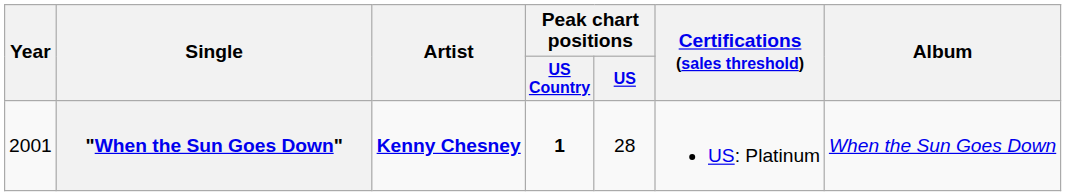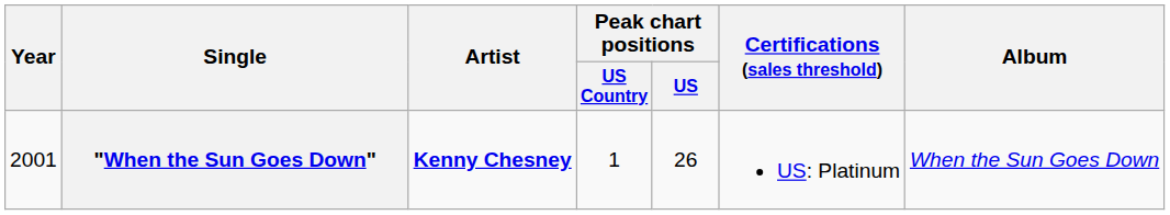 <table class="wikitable plainrowheaders" style="text-align:center;">
 <tr>
 <th rowspan="2">Year</th>
 <th rowspan="2" style="width:16em;">Single</th>
 <th rowspan="2">Artist</th>
 <th colspan="2">Peak chart<br>positions</th>
 <th rowspan="2"><a href='#'>Certifications</a><br><small>(<a href='#'>sales threshold</a>)</small></th>
 <th rowspan="2">Album</th>
 </tr>
 <tr style="font-size:smaller;">
 <th style="width:45px;"><a href='#'>US Country</a><br></th>
 <th style="width:45px;"><a href='#'>US</a><br></th>
 </tr>
 <tr>
 <td>2001</td>
 <th scope="row">"<a href='#'>When the Sun Goes Down</a>"</th>
 <td><strong><a href='#'>Kenny Chesney</a></strong></td>
-<td><strong>1</strong></td>
-<td>28</td>
+<td>1</td>
+<td>26</td>
 <td style="text-align:left;"><br><ul><li><a href='#'>US</a>: Platinum</li></ul></td>
 <td style="text-align:left;"><em><a href='#'>When the Sun Goes Down</a></em></td>
 </tr>
 </table>
